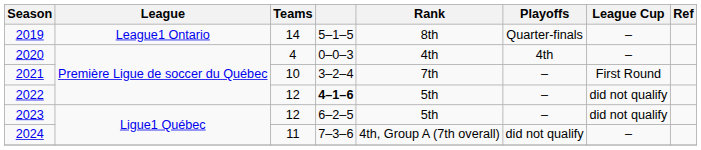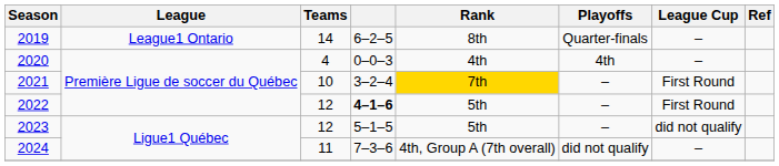 <table class="wikitable" style="text-align: center;">
 <tr>
 <th>Season</th>
 <th>League</th>
 <th>Teams</th>
 <th></th>
 <th>Rank</th>
 <th>Playoffs</th>
 <th>League Cup</th>
 <th>Ref</th>
 </tr>
 <tr>
 <td><a href='#'>2019</a></td>
 <td><a href='#'>League1 Ontario</a></td>
 <td>14</td>
-<td>5–1–5</td>
+<td>6–2–5</td>
 <td>8th</td>
 <td>Quarter-finals</td>
 <td>–</td>
 <td></td>
 </tr>
 <tr>
 <td><a href='#'>2020</a></td>
 <td rowspan="3"><a href='#'>Première Ligue de soccer du Québec</a></td>
 <td>4</td>
 <td>0–0–3</td>
 <td>4th</td>
 <td>4th</td>
 <td>–</td>
 <td></td>
 </tr>
 <tr>
 <td><a href='#'>2021</a></td>
 <td>10</td>
 <td>3–2–4</td>
-<td>7th</td>
+<td style="background: gold;">7th</td>
 <td>–</td>
 <td>First Round</td>
 <td></td>
 </tr>
 <tr>
 <td><a href='#'>2022</a></td>
 <td>12</td>
 <td><strong>4–1–6</strong></td>
 <td>5th</td>
 <td>–</td>
-<td>did not qualify</td>
+<td>First Round</td>
 <td></td>
 </tr>
 <tr>
 <td><a href='#'>2023</a></td>
 <td rowspan=2><a href='#'>Ligue1 Québec</a></td>
 <td>12</td>
-<td>6–2–5</td>
+<td>5–1–5</td>
 <td>5th</td>
 <td>–</td>
 <td>did not qualify</td>
 <td></td>
 </tr>
 <tr>
 <td><a href='#'>2024</a></td>
 <td>11</td>
 <td>7–3–6</td>
 <td>4th, Group A (7th overall)</td>
 <td>did not qualify</td>
 <td>–</td>
 <td></td>
 </tr>
 <tr>
 </tr>
 </table>
